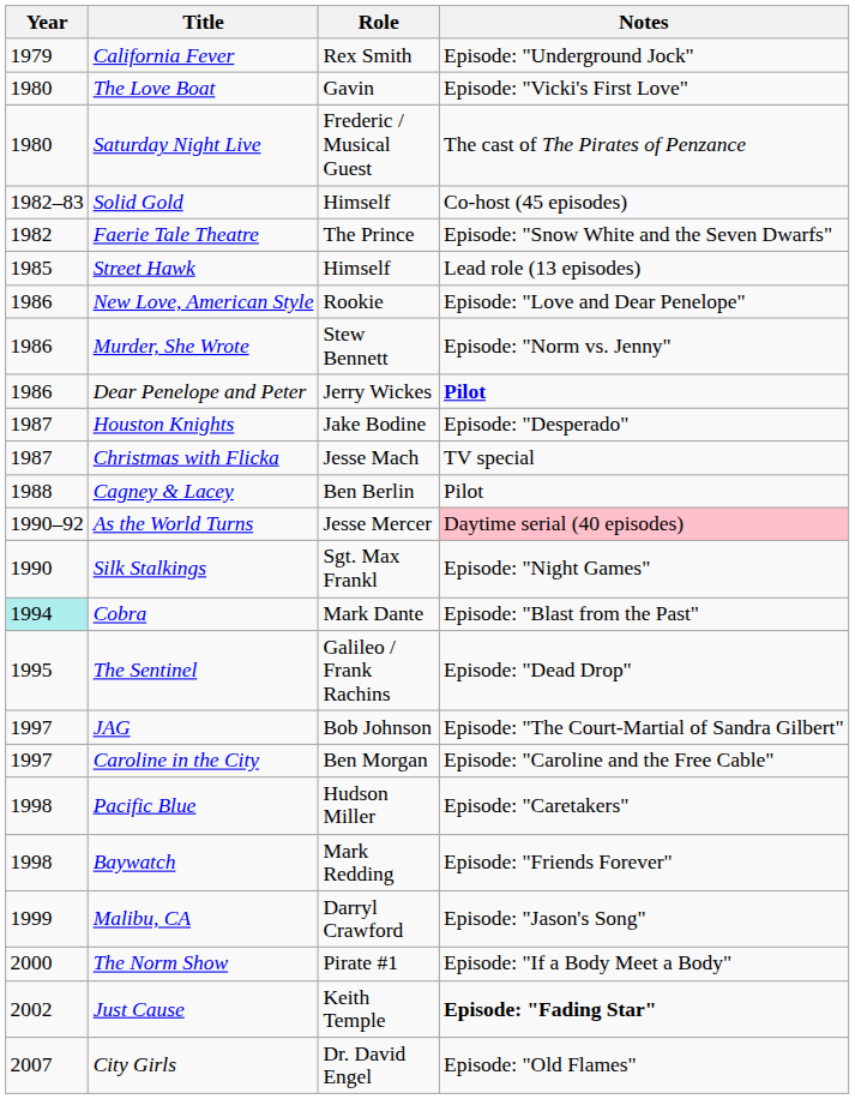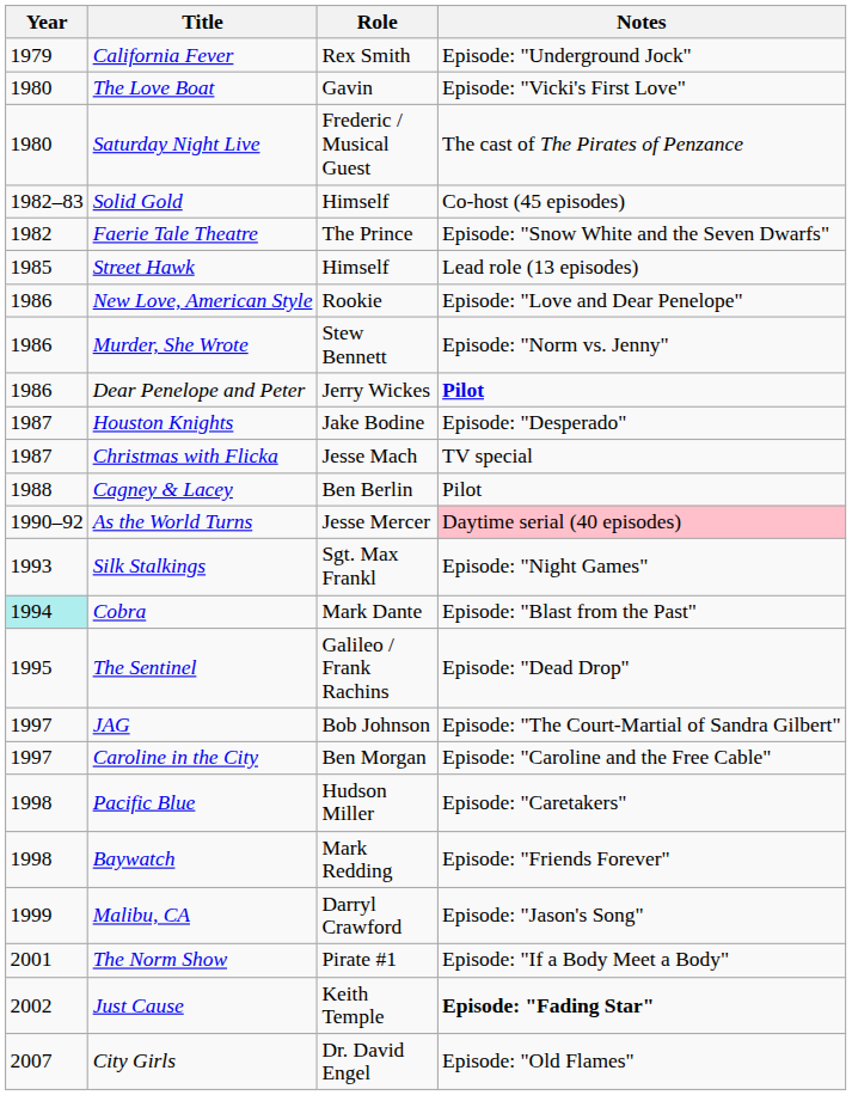 <table class="wikitable sortable">
 <tr>
 <th>Year</th>
 <th>Title</th>
 <th width=85>Role</th>
 <th class=unsortable>Notes</th>
 </tr>
 <tr>
 <td>1979</td>
 <td><em><a href='#'>California Fever</a></em></td>
 <td>Rex Smith</td>
 <td>Episode: "Underground Jock"</td>
 </tr>
 <tr>
 <td>1980</td>
 <td><em><a href='#'>The Love Boat</a></em></td>
 <td>Gavin</td>
 <td>Episode: "Vicki's First Love"</td>
 </tr>
 <tr>
 <td>1980</td>
 <td><em><a href='#'>Saturday Night Live</a></em></td>
 <td>Frederic / Musical Guest</td>
 <td>The cast of <em>The Pirates of Penzance</em></td>
 </tr>
 <tr>
 <td>1982–83</td>
 <td><em><a href='#'>Solid Gold</a></em></td>
 <td>Himself</td>
 <td>Co-host (45 episodes)</td>
 </tr>
 <tr>
 <td>1982</td>
 <td><em><a href='#'>Faerie Tale Theatre</a></em></td>
 <td>The Prince</td>
 <td>Episode: "Snow White and the Seven Dwarfs"</td>
 </tr>
 <tr>
 <td>1985</td>
 <td><em><a href='#'>Street Hawk</a></em></td>
 <td>Himself</td>
 <td>Lead role (13 episodes)</td>
 </tr>
 <tr>
 <td>1986</td>
 <td><em><a href='#'>New Love, American Style</a></em></td>
 <td>Rookie</td>
 <td>Episode: "Love and Dear Penelope"</td>
 </tr>
 <tr>
 <td>1986</td>
 <td><em><a href='#'>Murder, She Wrote</a></em></td>
 <td>Stew Bennett</td>
 <td>Episode: "Norm vs. Jenny"</td>
 </tr>
 <tr>
 <td>1986</td>
 <td><em>Dear Penelope and Peter</em></td>
 <td>Jerry Wickes</td>
 <td><strong><a href='#'>Pilot</a></strong></td>
 </tr>
 <tr>
 <td>1987</td>
 <td><em><a href='#'>Houston Knights</a></em></td>
 <td>Jake Bodine</td>
 <td>Episode: "Desperado"</td>
 </tr>
 <tr>
 <td>1987</td>
 <td><em><a href='#'>Christmas with Flicka</a></em></td>
 <td>Jesse Mach</td>
 <td>TV special</td>
 </tr>
 <tr>
 <td>1988</td>
 <td><em><a href='#'>Cagney & Lacey</a></em></td>
 <td>Ben Berlin</td>
 <td>Pilot</td>
 </tr>
 <tr>
 <td>1990–92</td>
 <td><em><a href='#'>As the World Turns</a></em></td>
 <td>Jesse Mercer</td>
 <td style="background: pink;">Daytime serial (40 episodes)</td>
 </tr>
 <tr>
-<td>1990</td>
+<td>1993</td>
 <td><em><a href='#'>Silk Stalkings</a></em></td>
 <td>Sgt. Max Frankl</td>
 <td>Episode: "Night Games"</td>
 </tr>
 <tr>
 <td style="background: paleturquoise;">1994</td>
 <td><em><a href='#'>Cobra</a></em></td>
 <td>Mark Dante</td>
 <td>Episode: "Blast from the Past"</td>
 </tr>
 <tr>
 <td>1995</td>
 <td><em><a href='#'>The Sentinel</a></em></td>
 <td>Galileo / Frank Rachins</td>
 <td>Episode: "Dead Drop"</td>
 </tr>
 <tr>
 <td>1997</td>
 <td><em><a href='#'>JAG</a></em></td>
 <td>Bob Johnson</td>
 <td>Episode: "The Court-Martial of Sandra Gilbert"</td>
 </tr>
 <tr>
 <td>1997</td>
 <td><em><a href='#'>Caroline in the City</a></em></td>
 <td>Ben Morgan</td>
 <td>Episode: "Caroline and the Free Cable"</td>
 </tr>
 <tr>
 <td>1998</td>
 <td><em><a href='#'>Pacific Blue</a></em></td>
 <td>Hudson Miller</td>
 <td>Episode: "Caretakers"</td>
 </tr>
 <tr>
 <td>1998</td>
 <td><em><a href='#'>Baywatch</a></em></td>
 <td>Mark Redding</td>
 <td>Episode: "Friends Forever"</td>
 </tr>
 <tr>
 <td>1999</td>
 <td><em><a href='#'>Malibu, CA</a></em></td>
 <td>Darryl Crawford</td>
 <td>Episode: "Jason's Song"</td>
 </tr>
 <tr>
-<td>2000</td>
+<td>2001</td>
 <td><em><a href='#'>The Norm Show</a></em></td>
 <td>Pirate #1</td>
 <td>Episode: "If a Body Meet a Body"</td>
 </tr>
 <tr>
 <td>2002</td>
 <td><em><a href='#'>Just Cause</a></em></td>
 <td>Keith Temple</td>
 <td><strong>Episode: "Fading Star"</strong></td>
 </tr>
 <tr>
 <td>2007</td>
 <td><em>City Girls</em></td>
 <td>Dr. David Engel</td>
 <td>Episode: "Old Flames"</td>
 </tr>
 </table>
